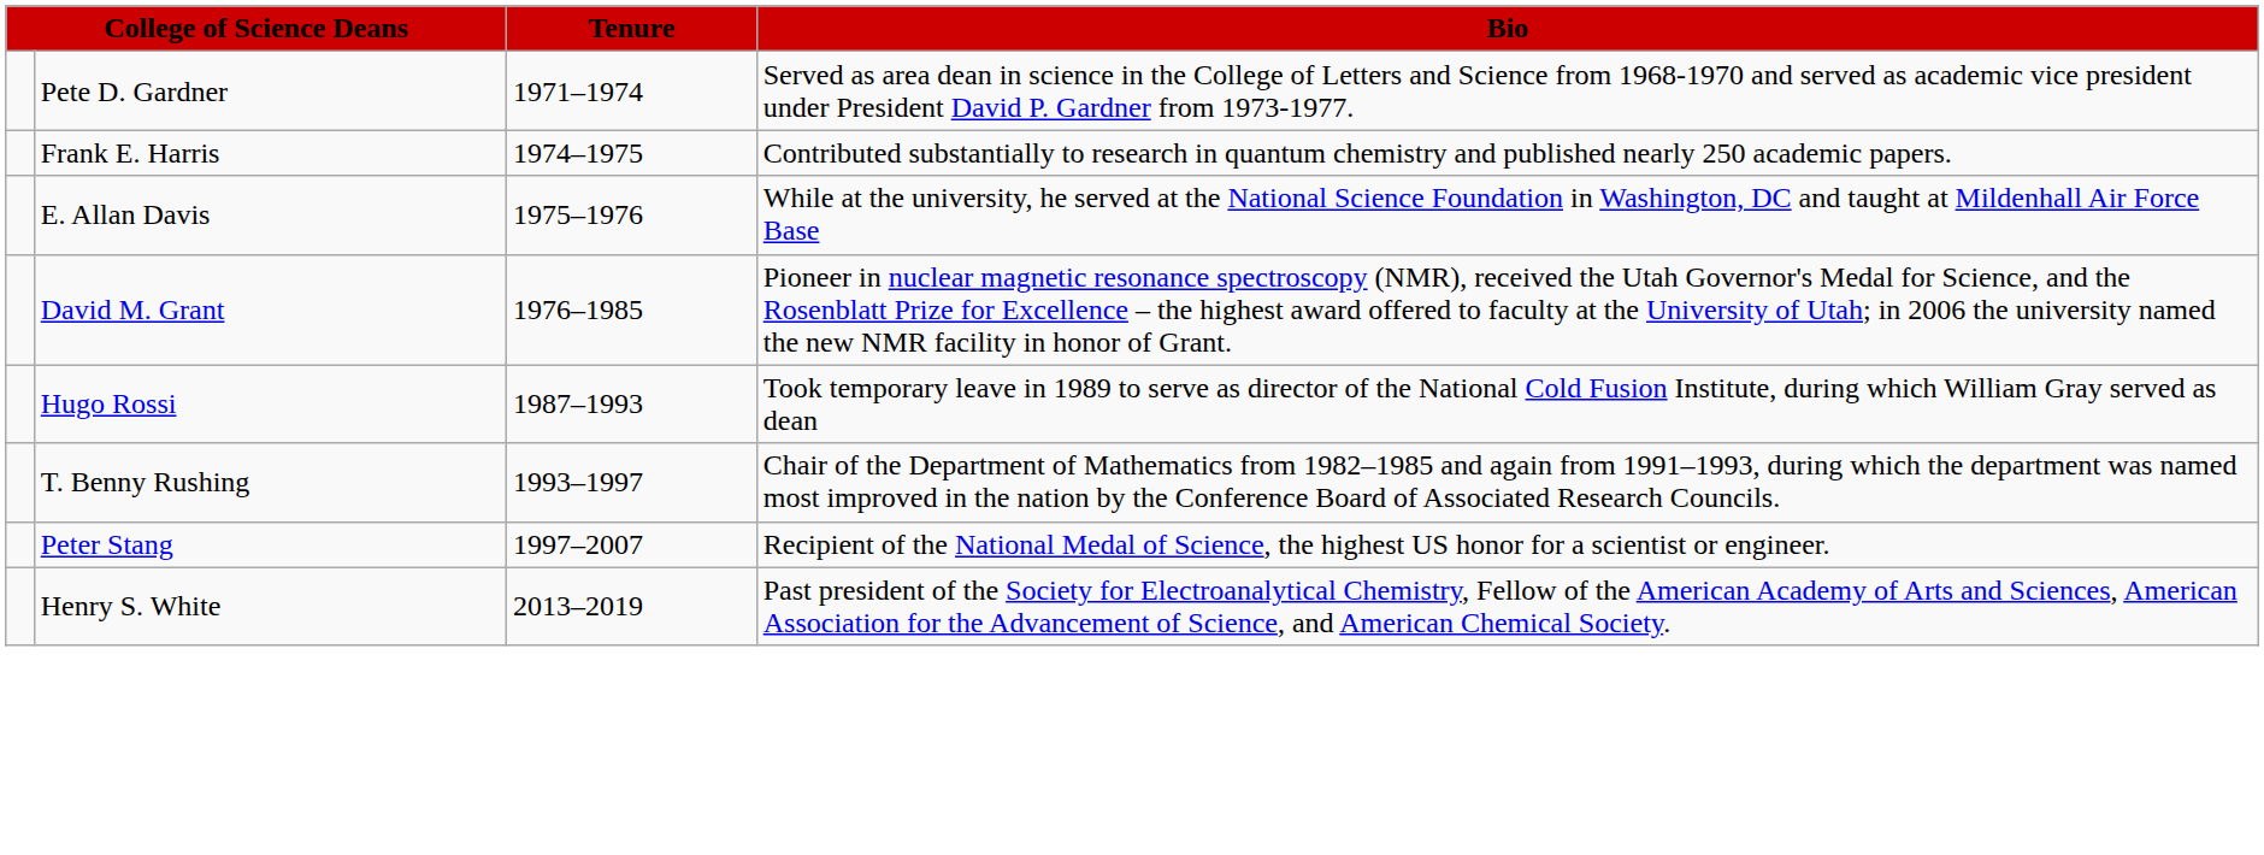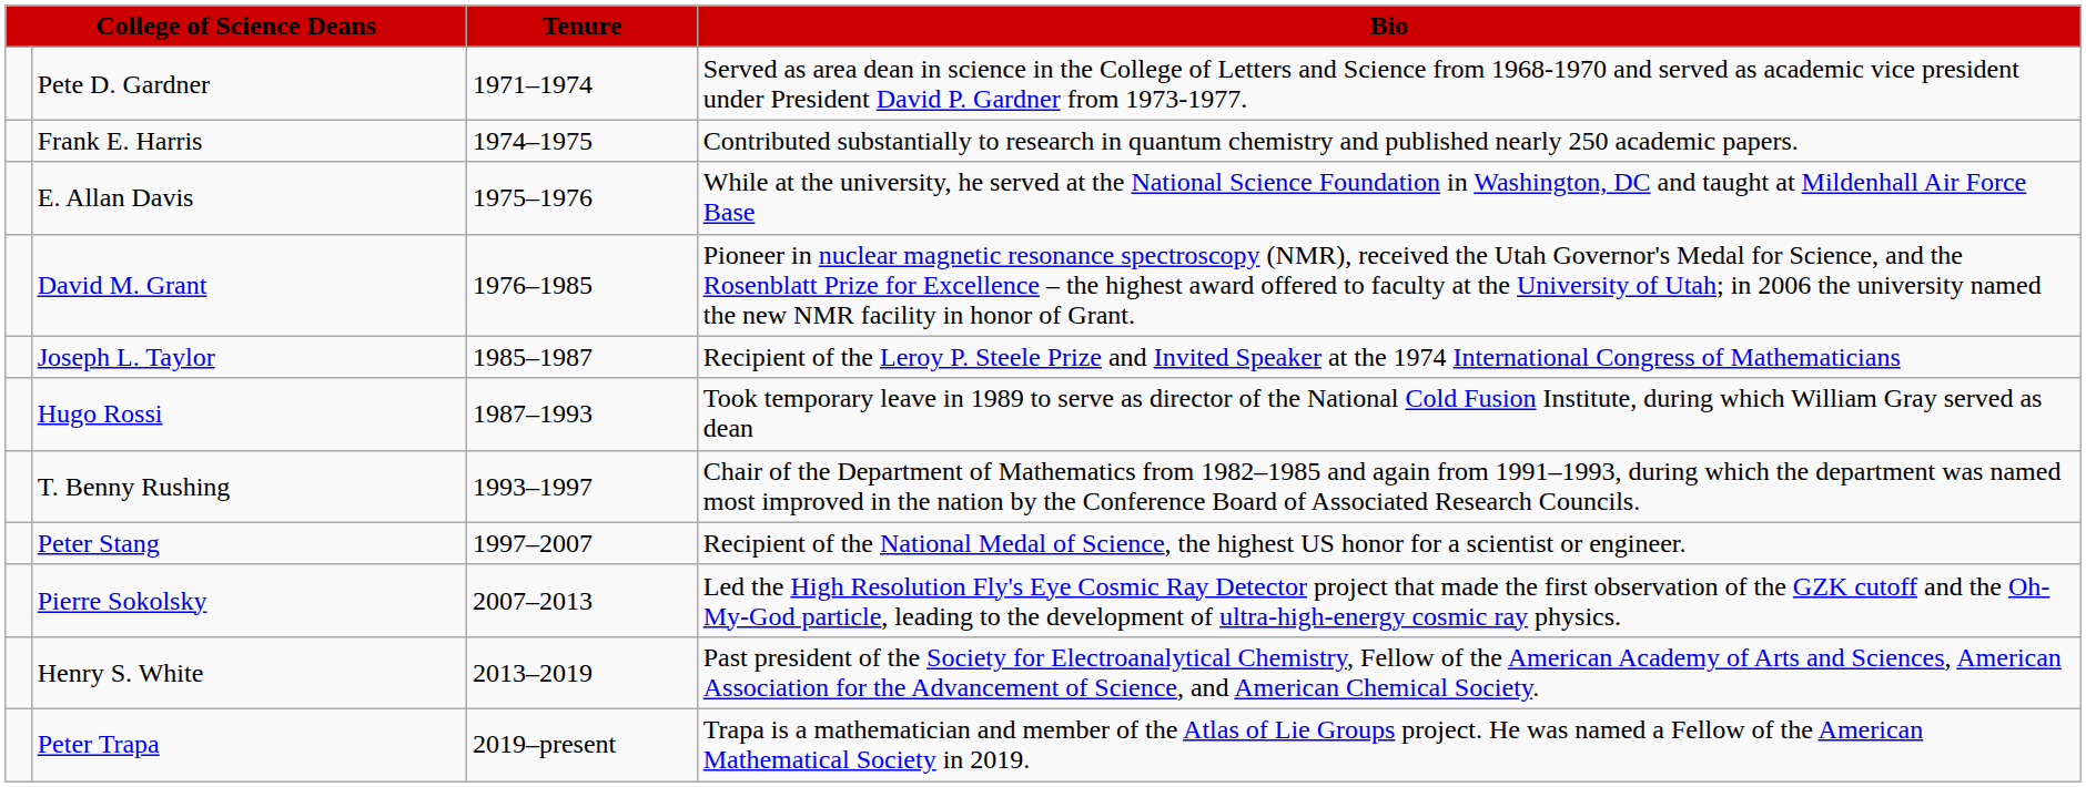 <table class="wikitable">
 <tr>
 <th style="width:20%; background:#c00;" colspan="2"><span>College of Science Deans</span></th>
 <th style="width:10%; background:#c00;"><span>Tenure</span></th>
 <th style="width:60%; background:#c00;"><span>Bio</span></th>
 </tr>
 <tr>
 <td></td>
 <td>Pete D. Gardner</td>
 <td>1971–1974</td>
 <td>Served as area dean in science in the College of Letters and Science from 1968-1970 and served as academic vice president under President <a href='#'>David P. Gardner</a> from 1973-1977.</td>
 </tr>
 <tr>
 <td></td>
 <td>Frank E. Harris</td>
 <td>1974–1975</td>
 <td>Contributed substantially to research in quantum chemistry and published nearly 250 academic papers.</td>
 </tr>
 <tr>
 <td></td>
 <td>E. Allan Davis</td>
 <td>1975–1976</td>
 <td>While at the university, he served at the <a href='#'>National Science Foundation</a> in <a href='#'>Washington, DC</a> and taught at <a href='#'>Mildenhall Air Force Base</a></td>
 </tr>
 <tr>
 <td></td>
 <td><a href='#'>David M. Grant</a></td>
 <td>1976–1985</td>
 <td>Pioneer in <a href='#'>nuclear magnetic resonance spectroscopy</a> (NMR), received the Utah Governor's Medal for Science, and the <a href='#'>Rosenblatt Prize for Excellence</a> – the highest award offered to faculty at the <a href='#'>University of Utah</a>; in 2006 the university named the new NMR facility in honor of Grant.</td>
 </tr>
 <tr>
 <td></td>
+<td><a href='#'>Joseph L. Taylor</a></td>
+<td>1985–1987</td>
+<td>Recipient of the <a href='#'>Leroy P. Steele Prize</a> and <a href='#'>Invited Speaker</a> at the 1974 <a href='#'>International Congress of Mathematicians</a></td>
+</tr>
+<tr>
+<td></td>
 <td><a href='#'>Hugo Rossi</a></td>
 <td>1987–1993</td>
 <td>Took temporary leave in 1989 to serve as director of the National <a href='#'>Cold Fusion</a> Institute, during which William Gray served as dean</td>
 </tr>
 <tr>
 <td></td>
 <td>T. Benny Rushing</td>
 <td>1993–1997</td>
 <td>Chair of the Department of Mathematics from 1982–1985 and again from 1991–1993, during which the department was named most improved in the nation by the Conference Board of Associated Research Councils.</td>
 </tr>
 <tr>
 <td></td>
 <td><a href='#'>Peter Stang</a></td>
 <td>1997–2007</td>
 <td>Recipient of the <a href='#'>National Medal of Science</a>, the highest US honor for a scientist or engineer.</td>
 </tr>
 <tr>
 <td></td>
+<td><a href='#'>Pierre Sokolsky</a></td>
+<td>2007–2013</td>
+<td>Led the <a href='#'>High Resolution Fly's Eye Cosmic Ray Detector</a> project that made the first observation of the <a href='#'>GZK cutoff</a> and the <a href='#'>Oh-My-God particle</a>, leading to the development of <a href='#'>ultra-high-energy cosmic ray</a> physics.</td>
+</tr>
+<tr>
+<td></td>
 <td>Henry S. White</td>
 <td>2013–2019</td>
 <td>Past president of the <a href='#'>Society for Electroanalytical Chemistry</a>, Fellow of the <a href='#'>American Academy of Arts and Sciences</a>, <a href='#'>American Association for the Advancement of Science</a>, and <a href='#'>American Chemical Society</a>.</td>
 </tr>
+<tr>
+<td></td>
+<td><a href='#'>Peter Trapa</a></td>
+<td>2019–present</td>
+<td>Trapa is a mathematician and member of the <a href='#'>Atlas of Lie Groups</a> project.  He was named a Fellow of the <a href='#'>American Mathematical Society</a> in 2019.</td>
+</tr>
 </table>
